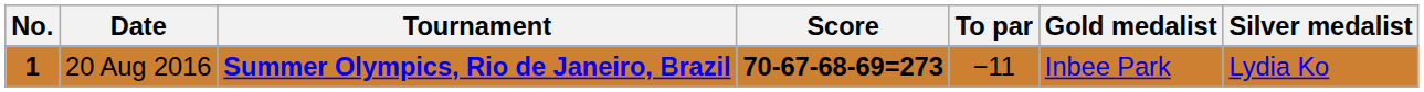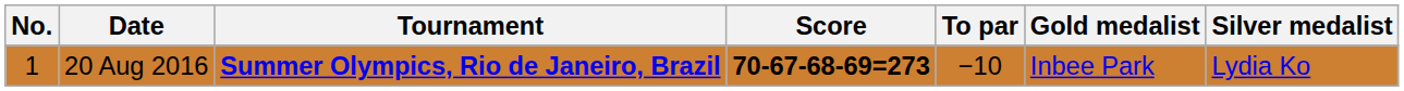 <table class="wikitable" style="font-size:95%;">
 <tr>
 <th>No.</th>
 <th>Date</th>
 <th>Tournament</th>
 <th>Score</th>
 <th>To par</th>
 <th>Gold medalist</th>
 <th>Silver medalist</th>
 </tr>
 <tr>
 </tr>
 <tr bgcolor=cd7f32>
-<td align=center><strong>1</strong></td>
+<td align=center>1</td>
 <td align=right>20 Aug 2016</td>
 <td><strong><a href='#'>Summer Olympics, Rio de Janeiro, Brazil</a></strong></td>
 <td align=right><strong>70-67-68-69=273</strong></td>
-<td align=center>−11</td>
+<td align=center>−10</td>
 <td> <a href='#'>Inbee Park</a></td>
 <td> <a href='#'>Lydia Ko</a></td>
 </tr>
 </table>
